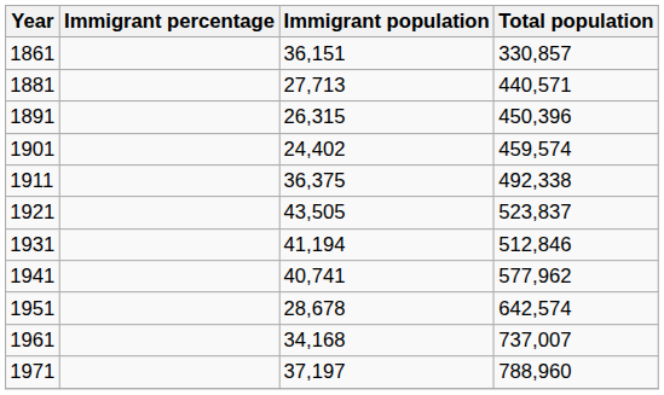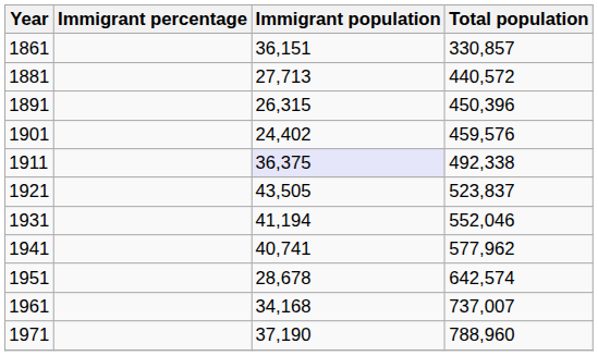 <table class="wikitable sortable">
 <tr>
 <th>Year</th>
 <th>Immigrant percentage</th>
 <th>Immigrant population</th>
 <th>Total population</th>
 </tr>
 <tr>
 <td>1861</td>
 <td></td>
 <td>36,151</td>
 <td>330,857</td>
 </tr>
 <tr>
 <td>1881</td>
 <td></td>
 <td>27,713</td>
-<td>440,571</td>
+<td>440,572</td>
 </tr>
 <tr>
 <td>1891</td>
 <td></td>
 <td>26,315</td>
 <td>450,396</td>
 </tr>
 <tr>
 <td>1901</td>
 <td></td>
 <td>24,402</td>
-<td>459,574</td>
+<td>459,576</td>
 </tr>
 <tr>
 <td>1911</td>
 <td></td>
-<td>36,375</td>
+<td style="background: lavender;">36,375</td>
 <td>492,338</td>
 </tr>
 <tr>
 <td>1921</td>
 <td></td>
 <td>43,505</td>
 <td>523,837</td>
 </tr>
 <tr>
 <td>1931</td>
 <td></td>
 <td>41,194</td>
-<td>512,846</td>
+<td>552,046</td>
 </tr>
 <tr>
 <td>1941</td>
 <td></td>
 <td>40,741</td>
 <td>577,962</td>
 </tr>
 <tr>
 <td>1951</td>
 <td></td>
 <td>28,678</td>
 <td>642,574</td>
 </tr>
 <tr>
 <td>1961</td>
 <td></td>
 <td>34,168</td>
 <td>737,007</td>
 </tr>
 <tr>
 <td>1971</td>
 <td></td>
-<td>37,197</td>
+<td>37,190</td>
 <td>788,960</td>
 </tr>
 <tr>
 </tr>
 </table>
